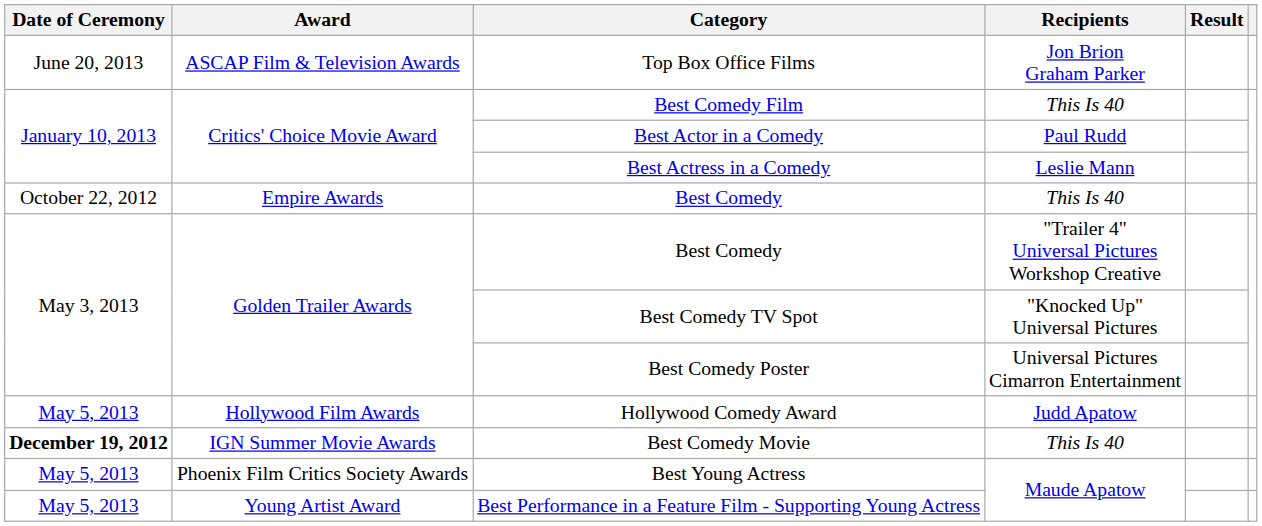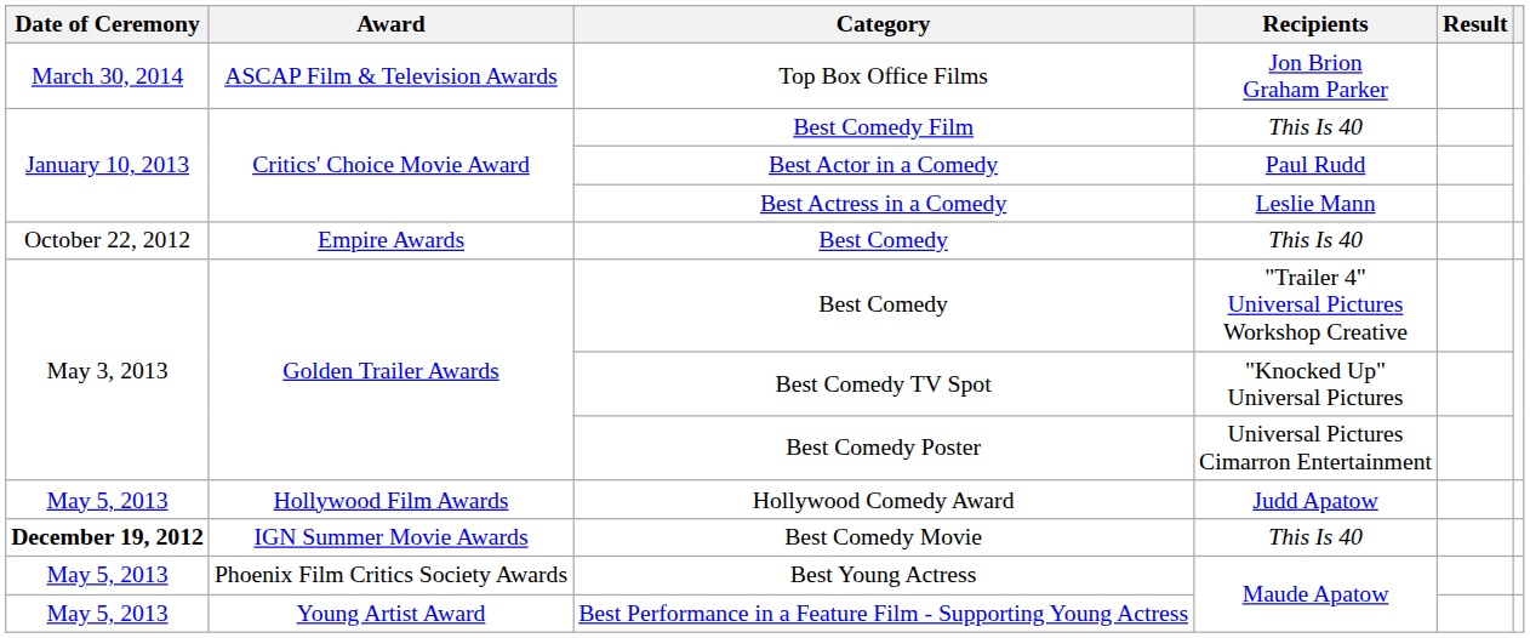 <table class="wikitable" rowspan="5;" style="text-align:center; background:#fff;">
 <tr>
 <th>Date of Ceremony</th>
 <th>Award</th>
 <th>Category</th>
 <th>Recipients</th>
 <th>Result</th>
 <th></th>
 </tr>
 <tr>
-<td>June 20, 2013</td>
+<td><a href='#'>March 30, 2014</a></td>
 <td><a href='#'>ASCAP Film & Television Awards</a></td>
 <td>Top Box Office Films</td>
 <td><a href='#'>Jon Brion</a><br><a href='#'>Graham Parker</a></td>
 <td></td>
 <td></td>
 </tr>
 <tr>
 <td rowspan="3"><a href='#'>January 10, 2013</a></td>
 <td rowspan="3"><a href='#'>Critics' Choice Movie Award</a></td>
 <td><a href='#'>Best Comedy Film</a></td>
 <td><em>This Is 40</em></td>
 <td></td>
 <td rowspan="3"></td>
 </tr>
 <tr>
 <td><a href='#'>Best Actor in a Comedy</a></td>
 <td><a href='#'>Paul Rudd</a></td>
 <td></td>
 </tr>
 <tr>
 <td><a href='#'>Best Actress in a Comedy</a></td>
 <td><a href='#'>Leslie Mann</a></td>
 <td></td>
 </tr>
 <tr>
 <td>October 22, 2012</td>
 <td><a href='#'>Empire Awards</a></td>
 <td><a href='#'>Best Comedy</a></td>
 <td><em>This Is 40</em></td>
 <td></td>
 <td></td>
 </tr>
 <tr>
 <td rowspan="3">May 3, 2013</td>
 <td rowspan="3"><a href='#'>Golden Trailer Awards</a></td>
 <td>Best Comedy</td>
 <td>"Trailer 4"<br><a href='#'>Universal Pictures</a><br>Workshop Creative</td>
 <td></td>
 <td rowspan="3"></td>
 </tr>
 <tr>
 <td>Best Comedy TV Spot</td>
 <td>"Knocked Up"<br>Universal Pictures</td>
 <td></td>
 </tr>
 <tr>
 <td>Best Comedy Poster</td>
 <td>Universal Pictures<br>Cimarron Entertainment</td>
 <td></td>
 </tr>
 <tr>
 <td><a href='#'>May 5, 2013</a></td>
 <td><a href='#'>Hollywood Film Awards</a></td>
 <td>Hollywood Comedy Award</td>
 <td><a href='#'>Judd Apatow</a></td>
 <td></td>
 <td></td>
 </tr>
 <tr>
 <td><strong>December 19, 2012</strong></td>
 <td><a href='#'>IGN Summer Movie Awards</a></td>
 <td>Best Comedy Movie</td>
 <td><em>This Is 40</em></td>
 <td></td>
 <td></td>
 </tr>
 <tr>
 <td><a href='#'>May 5, 2013</a></td>
 <td>Phoenix Film Critics Society Awards</td>
 <td>Best Young Actress</td>
 <td rowspan="2"><a href='#'>Maude Apatow</a></td>
 <td></td>
 <td></td>
 </tr>
 <tr>
 <td><a href='#'>May 5, 2013</a></td>
 <td><a href='#'>Young Artist Award</a></td>
 <td><a href='#'>Best Performance in a Feature Film - Supporting Young Actress</a></td>
 <td></td>
 <td></td>
 </tr>
 </table>
